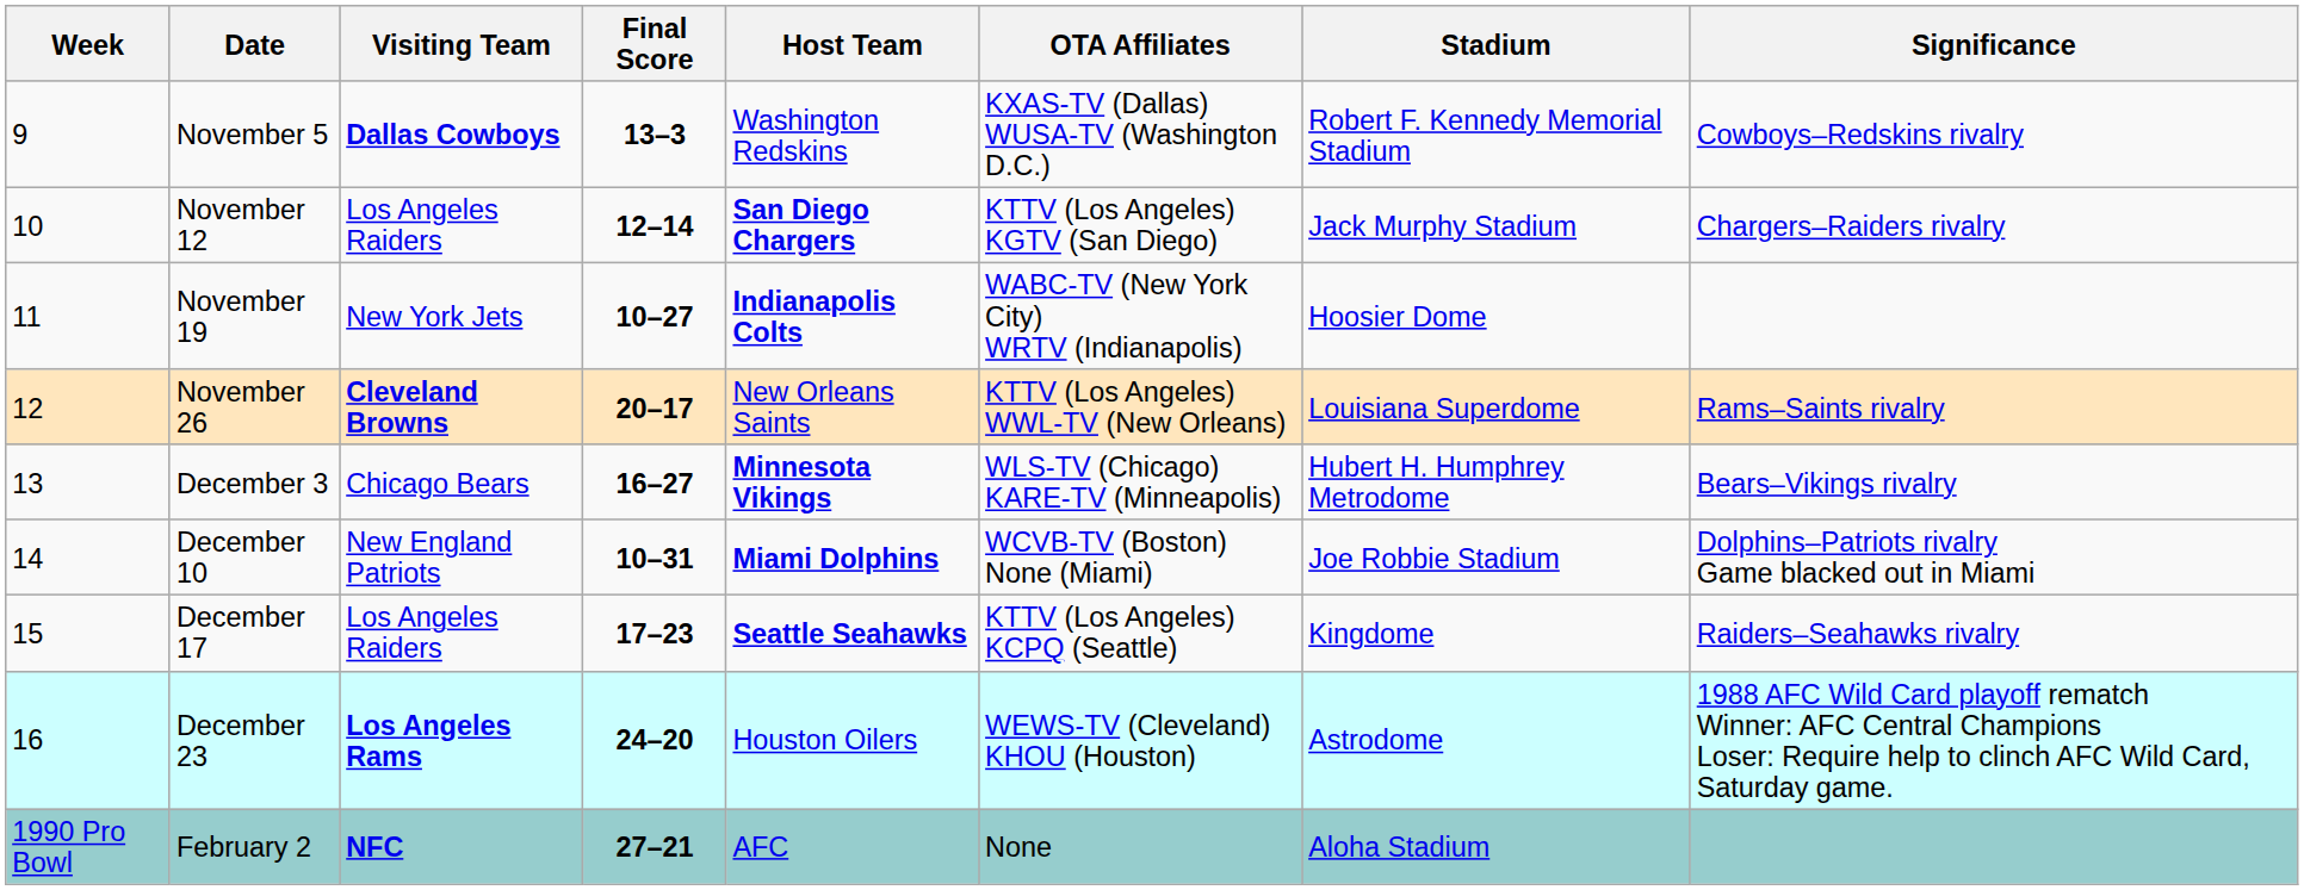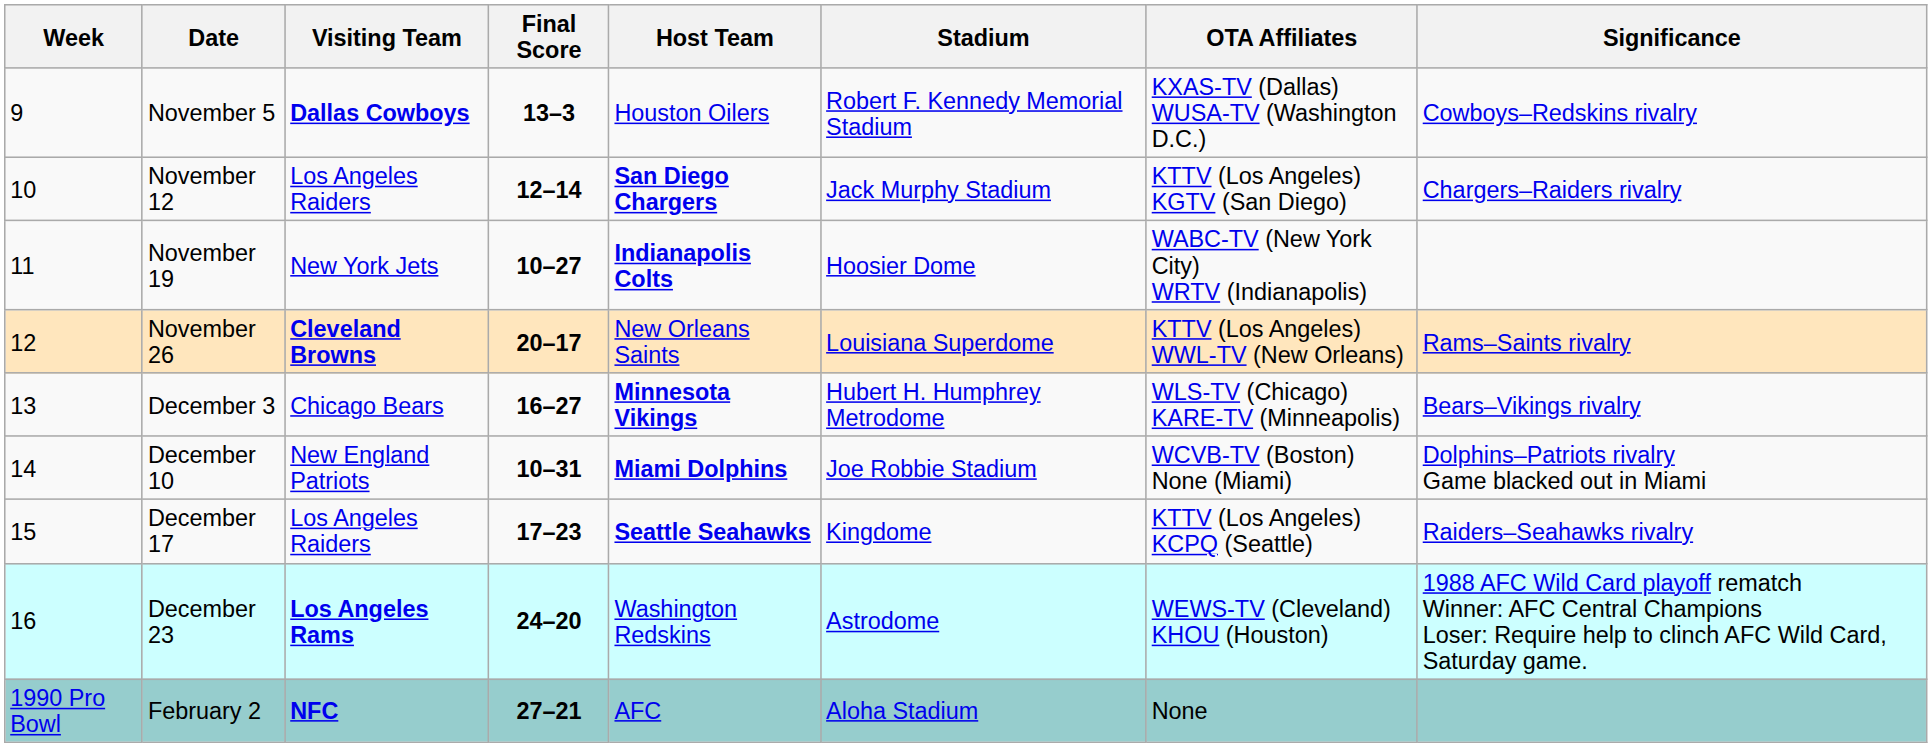 <table class="wikitable" style="font-size: 95%;">
 <tr>
 <th>Week</th>
 <th>Date</th>
 <th>Visiting Team</th>
 <th>Final Score</th>
 <th>Host Team</th>
+<th>Stadium</th>
 <th>OTA Affiliates</th>
-<th>Stadium</th>
 <th>Significance</th>
 </tr>
 <tr>
 <td>9</td>
 <td>November 5</td>
 <td><strong><a href='#'>Dallas Cowboys</a></strong></td>
 <td align="center"><strong>13–3</strong></td>
-<td><a href='#'>Washington Redskins</a></td>
+<td><a href='#'>Houston Oilers</a></td>
+<td><a href='#'>Robert F. Kennedy Memorial Stadium</a></td>
 <td><a href='#'>KXAS-TV</a> (Dallas)<br><a href='#'>WUSA-TV</a> (Washington D.C.)</td>
-<td><a href='#'>Robert F. Kennedy Memorial Stadium</a></td>
 <td><a href='#'>Cowboys–Redskins rivalry</a></td>
 </tr>
 <tr>
 <td>10</td>
 <td>November 12</td>
 <td><a href='#'>Los Angeles Raiders</a></td>
 <td align="center"><strong>12–14</strong></td>
 <td><strong><a href='#'>San Diego Chargers</a></strong></td>
+<td><a href='#'>Jack Murphy Stadium</a></td>
 <td><a href='#'>KTTV</a> (Los Angeles)<br><a href='#'>KGTV</a> (San Diego)</td>
-<td><a href='#'>Jack Murphy Stadium</a></td>
 <td><a href='#'>Chargers–Raiders rivalry</a></td>
 </tr>
 <tr>
 <td>11</td>
 <td>November 19</td>
 <td><a href='#'>New York Jets</a></td>
 <td align="center"><strong>10–27</strong></td>
 <td><strong><a href='#'>Indianapolis Colts</a></strong></td>
+<td><a href='#'>Hoosier Dome</a></td>
 <td><a href='#'>WABC-TV</a> (New York City)<br><a href='#'>WRTV</a> (Indianapolis)</td>
-<td><a href='#'>Hoosier Dome</a></td>
 <td></td>
 </tr>
 <tr bgcolor="#FFE6BD">
 <td>12</td>
 <td>November 26</td>
 <td><strong><a href='#'>Cleveland Browns</a></strong></td>
 <td align="center"><strong>20–17</strong></td>
 <td><a href='#'>New Orleans Saints</a></td>
+<td><a href='#'>Louisiana Superdome</a></td>
 <td><a href='#'>KTTV</a> (Los Angeles)<br><a href='#'>WWL-TV</a> (New Orleans)</td>
-<td><a href='#'>Louisiana Superdome</a></td>
 <td><a href='#'>Rams–Saints rivalry</a></td>
 </tr>
 <tr>
 <td>13</td>
 <td>December 3</td>
 <td><a href='#'>Chicago Bears</a></td>
 <td align="center"><strong>16–27</strong></td>
 <td><strong><a href='#'>Minnesota Vikings</a></strong></td>
+<td><a href='#'>Hubert H. Humphrey Metrodome</a></td>
 <td><a href='#'>WLS-TV</a> (Chicago)<br><a href='#'>KARE-TV</a> (Minneapolis)</td>
-<td><a href='#'>Hubert H. Humphrey Metrodome</a></td>
 <td><a href='#'>Bears–Vikings rivalry</a></td>
 </tr>
 <tr>
 <td>14</td>
 <td>December 10</td>
 <td><a href='#'>New England Patriots</a></td>
 <td align="center"><strong>10–31</strong></td>
 <td><strong><a href='#'>Miami Dolphins</a></strong></td>
+<td><a href='#'>Joe Robbie Stadium</a></td>
 <td><a href='#'>WCVB-TV</a> (Boston)<br>None (Miami)</td>
-<td><a href='#'>Joe Robbie Stadium</a></td>
 <td><a href='#'>Dolphins–Patriots rivalry</a><br>Game blacked out in Miami</td>
 </tr>
 <tr>
 <td>15</td>
 <td>December 17</td>
 <td><a href='#'>Los Angeles Raiders</a></td>
 <td align="center"><strong>17–23</strong></td>
 <td><strong><a href='#'>Seattle Seahawks</a></strong></td>
+<td><a href='#'>Kingdome</a></td>
 <td><a href='#'>KTTV</a> (Los Angeles)<br><a href='#'>KCPQ</a> (Seattle)</td>
-<td><a href='#'>Kingdome</a></td>
 <td><a href='#'>Raiders–Seahawks rivalry</a></td>
 </tr>
 <tr bgcolor="#ccffff">
 <td>16</td>
 <td>December 23</td>
 <td><strong><a href='#'>Los Angeles Rams</a></strong></td>
 <td align="center"><strong>24–20</strong></td>
-<td><a href='#'>Houston Oilers</a></td>
+<td><a href='#'>Washington Redskins</a></td>
+<td><a href='#'>Astrodome</a></td>
 <td><a href='#'>WEWS-TV</a> (Cleveland)<br><a href='#'>KHOU</a> (Houston)</td>
-<td><a href='#'>Astrodome</a></td>
 <td><a href='#'>1988 AFC Wild Card playoff</a> rematch<br>Winner: AFC Central Champions<br>Loser: Require help to clinch AFC Wild Card, Saturday game.</td>
 </tr>
 <tr bgcolor="#96CDCD">
 <td><a href='#'>1990 Pro Bowl</a></td>
 <td>February 2</td>
 <td><strong><a href='#'>NFC</a></strong></td>
 <td align="center"><strong>27–21</strong></td>
 <td><a href='#'>AFC</a></td>
+<td><a href='#'>Aloha Stadium</a></td>
 <td>None</td>
-<td><a href='#'>Aloha Stadium</a></td>
 <td></td>
 </tr>
 </table>
